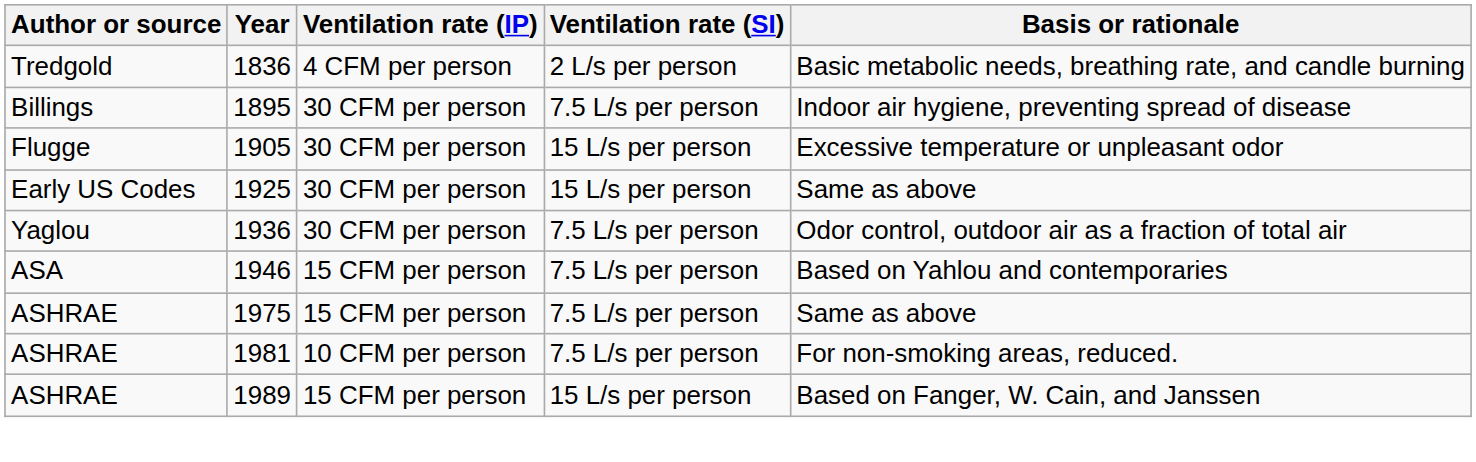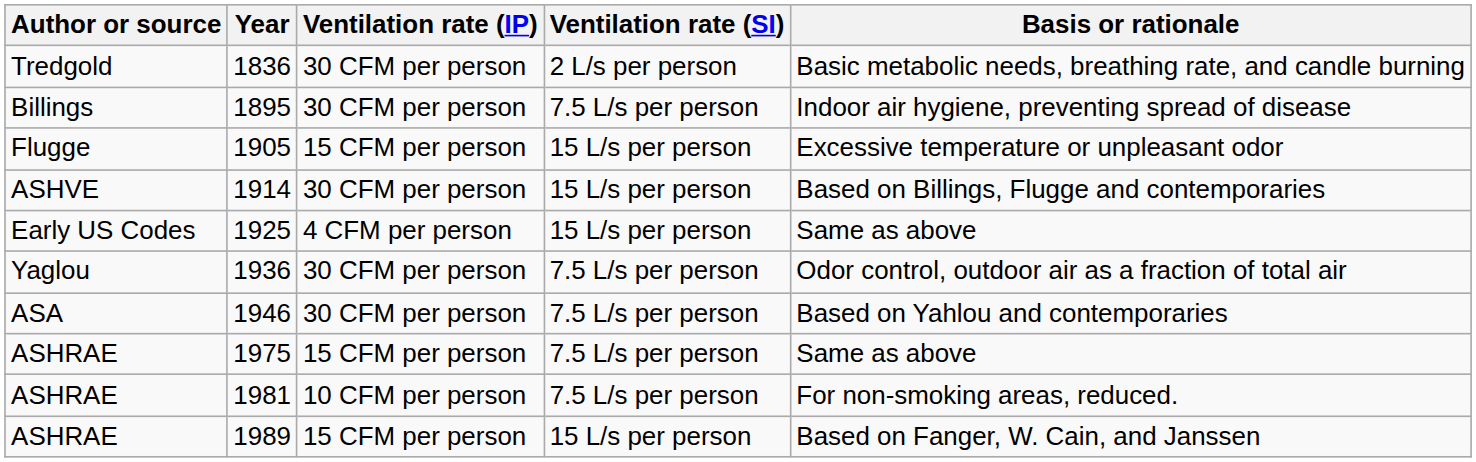 <table class="wikitable" style="margin:1em auto;">
 <tr>
 <th>Author or source</th>
 <th>Year</th>
 <th>Ventilation rate (<a href='#'>IP</a>)</th>
 <th>Ventilation rate (<a href='#'>SI</a>)</th>
 <th>Basis or rationale</th>
 </tr>
 <tr>
 <td>Tredgold</td>
 <td>1836</td>
-<td>4 CFM per person</td>
+<td>30 CFM per person</td>
 <td>2 L/s per person</td>
 <td>Basic metabolic needs, breathing rate, and candle burning</td>
 </tr>
 <tr>
 <td>Billings</td>
 <td>1895</td>
 <td>30 CFM per person</td>
 <td>7.5 L/s per person</td>
 <td>Indoor air hygiene, preventing spread of disease</td>
 </tr>
 <tr>
 <td>Flugge</td>
 <td>1905</td>
-<td>30 CFM per person</td>
+<td>15 CFM per person</td>
 <td>15 L/s per person</td>
 <td>Excessive temperature or unpleasant odor</td>
 </tr>
 <tr>
+<td>ASHVE</td>
+<td>1914</td>
+<td>30 CFM per person</td>
+<td>15 L/s per person</td>
+<td>Based on Billings, Flugge and contemporaries</td>
+</tr>
+<tr>
 <td>Early US Codes</td>
 <td>1925</td>
-<td>30 CFM per person</td>
+<td>4 CFM per person</td>
 <td>15 L/s per person</td>
 <td>Same as above</td>
 </tr>
 <tr>
 <td>Yaglou</td>
 <td>1936</td>
 <td>30 CFM per person</td>
 <td>7.5 L/s per person</td>
 <td>Odor control, outdoor air as a fraction of total air</td>
 </tr>
 <tr>
 <td>ASA</td>
 <td>1946</td>
-<td>15 CFM per person</td>
+<td>30 CFM per person</td>
 <td>7.5 L/s per person</td>
 <td>Based on Yahlou and contemporaries</td>
 </tr>
 <tr>
 <td>ASHRAE</td>
 <td>1975</td>
 <td>15 CFM per person</td>
 <td>7.5 L/s per person</td>
 <td>Same as above</td>
 </tr>
 <tr>
 <td>ASHRAE</td>
 <td>1981</td>
 <td>10 CFM per person</td>
 <td>7.5 L/s per person</td>
 <td>For non-smoking areas, reduced.</td>
 </tr>
 <tr>
 <td>ASHRAE</td>
 <td>1989</td>
 <td>15 CFM per person</td>
 <td>15 L/s per person</td>
 <td>Based on Fanger, W. Cain, and Janssen</td>
 </tr>
 </table>
